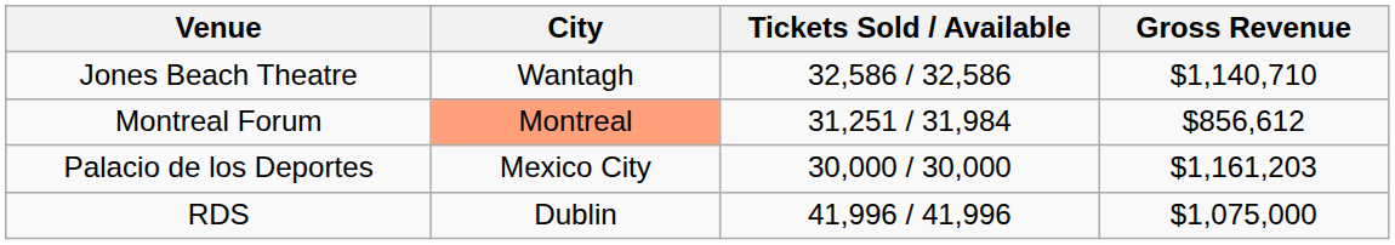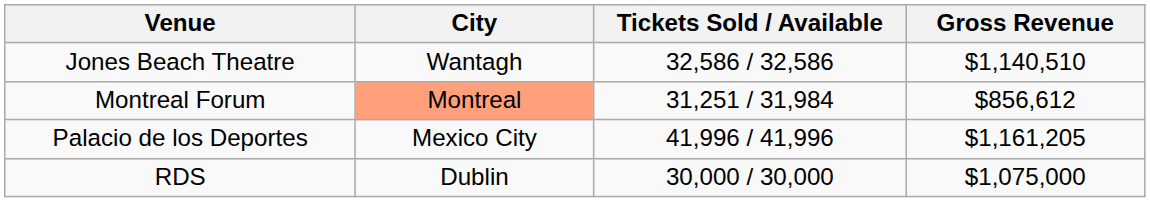 <table class="wikitable" style="text-align:center;">
 <tr>
 <th style="width:225px;">Venue</th>
 <th style="width:150px;">City</th>
 <th style="width:200px;">Tickets Sold / Available</th>
 <th style="width:150px;">Gross Revenue</th>
 </tr>
 <tr>
 <td>Jones Beach Theatre</td>
 <td>Wantagh</td>
 <td>32,586 / 32,586</td>
-<td>$1,140,710</td>
+<td>$1,140,510</td>
 </tr>
 <tr>
 <td>Montreal Forum</td>
 <td style="background: lightsalmon;">Montreal</td>
 <td>31,251 / 31,984</td>
 <td>$856,612</td>
 </tr>
 <tr>
 <td>Palacio de los Deportes</td>
 <td>Mexico City</td>
-<td>30,000 / 30,000</td>
-<td>$1,161,203</td>
+<td>41,996 / 41,996</td>
+<td>$1,161,205</td>
 </tr>
 <tr>
 <td>RDS</td>
 <td>Dublin</td>
-<td>41,996 / 41,996</td>
+<td>30,000 / 30,000</td>
 <td>$1,075,000</td>
 </tr>
 </table>
